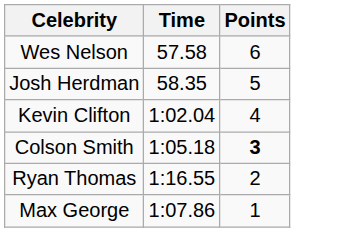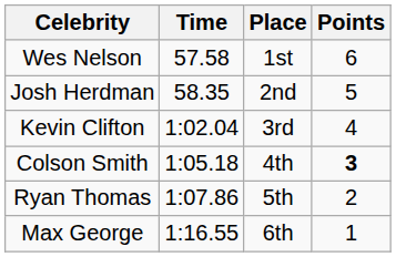 <table class="wikitable plainrowheaders" style="text-align:center;">
 <tr>
 <th>Celebrity</th>
 <th>Time</th>
+<th>Place</th>
 <th>Points</th>
 </tr>
 <tr>
 <td>Wes Nelson</td>
 <td>57.58</td>
+<td>1st</td>
 <td>6</td>
 </tr>
 <tr>
 <td>Josh Herdman</td>
 <td>58.35</td>
+<td>2nd</td>
 <td>5</td>
 </tr>
 <tr>
 <td>Kevin Clifton</td>
 <td>1:02.04</td>
+<td>3rd</td>
 <td>4</td>
 </tr>
 <tr>
 <td>Colson Smith</td>
 <td>1:05.18</td>
+<td>4th</td>
 <td><strong>3</strong></td>
 </tr>
 <tr>
 <td>Ryan Thomas</td>
-<td>1:16.55</td>
+<td>1:07.86</td>
+<td>5th</td>
 <td>2</td>
 </tr>
 <tr>
 <td>Max George</td>
-<td>1:07.86</td>
+<td>1:16.55</td>
+<td>6th</td>
 <td>1</td>
 </tr>
 </table>
